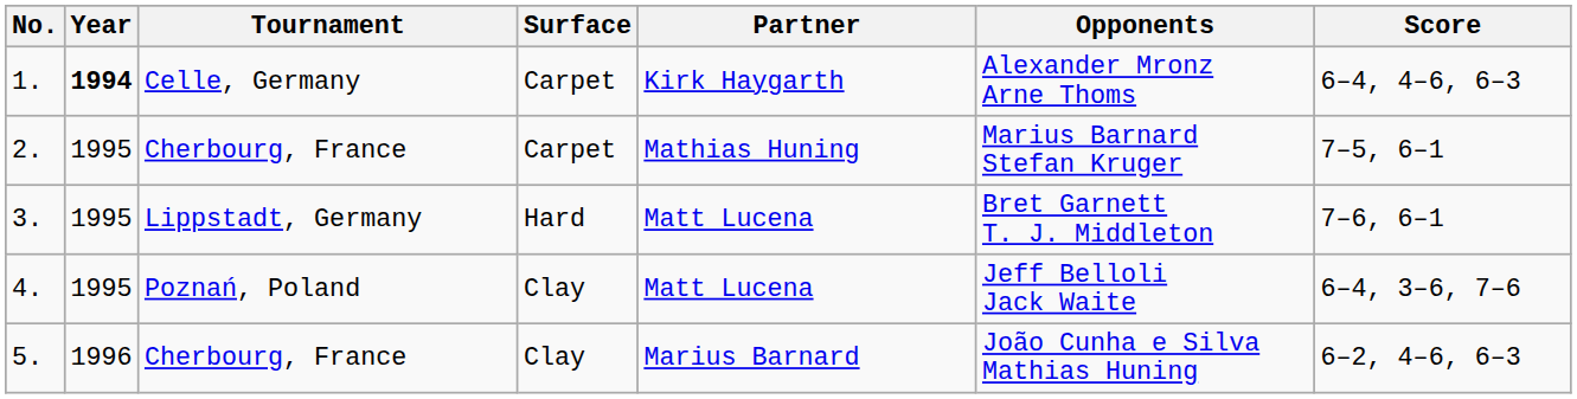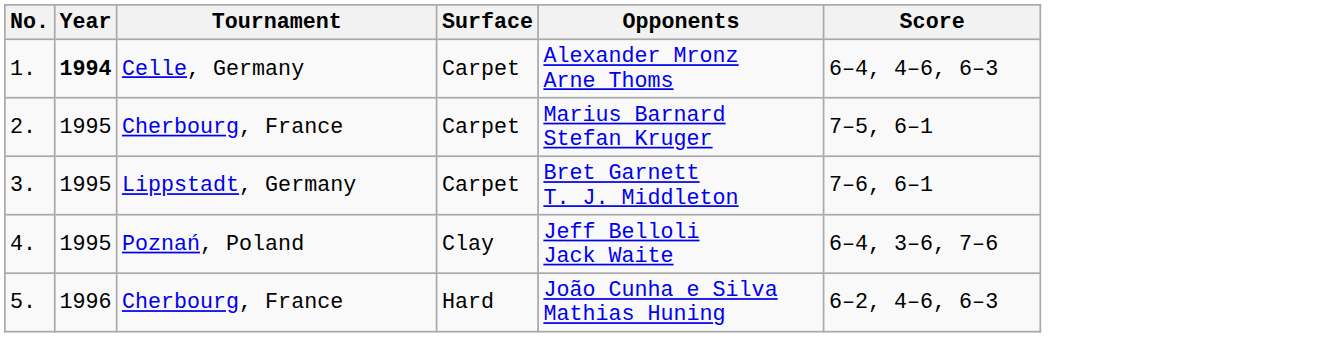 <table class="sortable wikitable" style=font-size:97%>
 <tr>
 <th width=20>No.</th>
 <th width=30>Year</th>
 <th width=180>Tournament</th>
 <th width=50>Surface</th>
-<th width=160>Partner</th>
 <th width=160>Opponents</th>
 <th style="width:120px" class="unsortable">Score</th>
 </tr>
 <tr>
 <td>1.</td>
 <td><strong>1994</strong></td>
 <td><a href='#'>Celle</a>, Germany</td>
 <td>Carpet</td>
-<td> <a href='#'>Kirk Haygarth</a></td>
 <td> <a href='#'>Alexander Mronz</a><br> <a href='#'>Arne Thoms</a></td>
 <td>6–4, 4–6, 6–3</td>
 </tr>
 <tr>
 <td>2.</td>
 <td>1995</td>
 <td><a href='#'>Cherbourg</a>, France</td>
 <td>Carpet</td>
-<td> <a href='#'>Mathias Huning</a></td>
 <td> <a href='#'>Marius Barnard</a><br> <a href='#'>Stefan Kruger</a></td>
 <td>7–5, 6–1</td>
 </tr>
 <tr>
 <td>3.</td>
 <td>1995</td>
 <td><a href='#'>Lippstadt</a>, Germany</td>
-<td>Hard</td>
-<td> <a href='#'>Matt Lucena</a></td>
+<td>Carpet</td>
 <td> <a href='#'>Bret Garnett</a><br> <a href='#'>T. J. Middleton</a></td>
 <td>7–6, 6–1</td>
 </tr>
 <tr>
 <td>4.</td>
 <td>1995</td>
 <td><a href='#'>Poznań</a>, Poland</td>
 <td>Clay</td>
-<td> <a href='#'>Matt Lucena</a></td>
 <td> <a href='#'>Jeff Belloli</a><br> <a href='#'>Jack Waite</a></td>
 <td>6–4, 3–6, 7–6</td>
 </tr>
 <tr>
 <td>5.</td>
 <td>1996</td>
 <td><a href='#'>Cherbourg</a>, France</td>
-<td>Clay</td>
-<td> <a href='#'>Marius Barnard</a></td>
+<td>Hard</td>
 <td> <a href='#'>João Cunha e Silva</a><br> <a href='#'>Mathias Huning</a></td>
 <td>6–2, 4–6, 6–3</td>
 </tr>
 </table>
